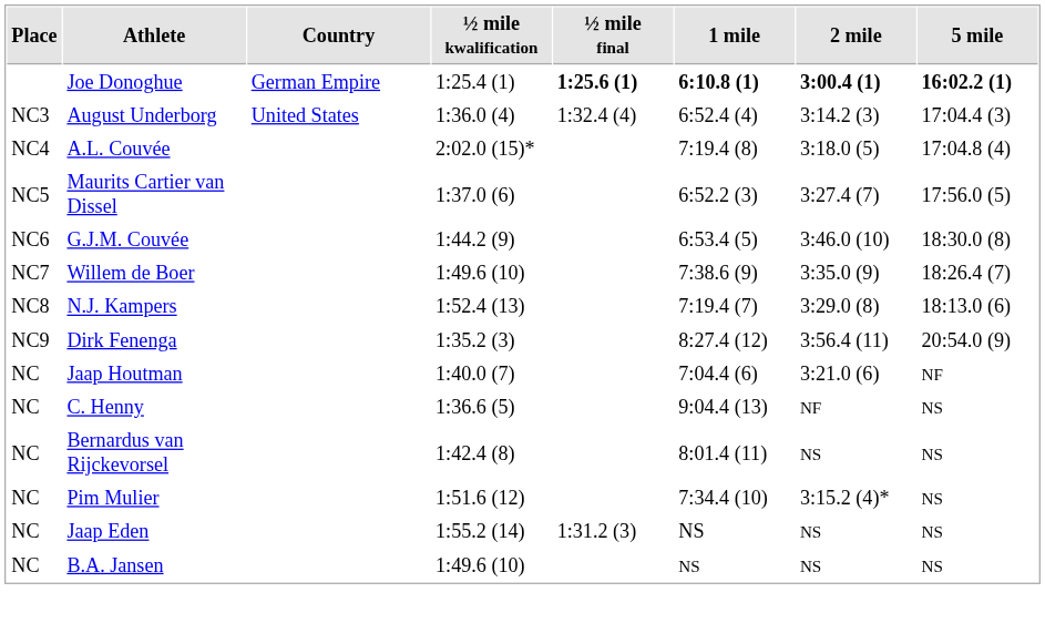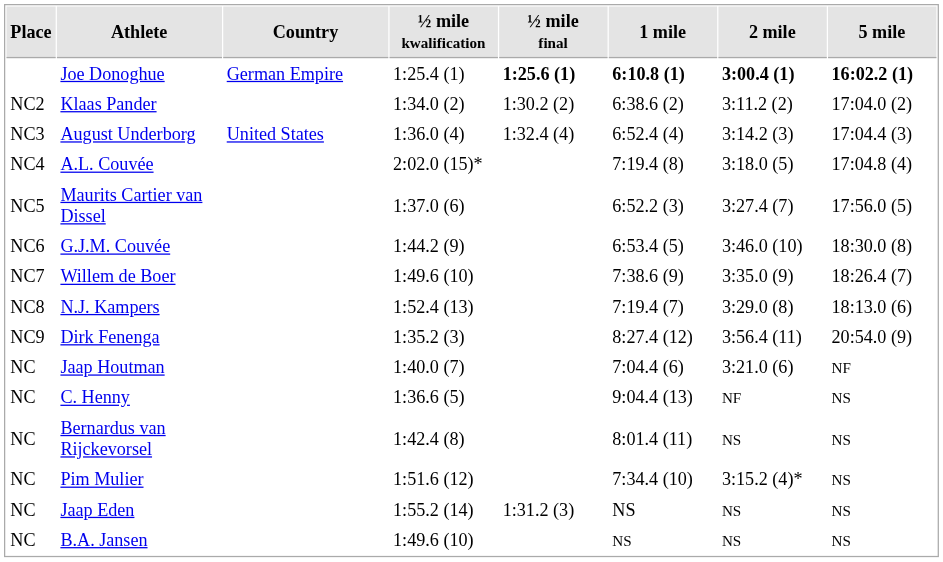 <table cellspacing="1" cellpadding="3" style="border:1px solid #AAAAAA;font-size:90%">
 <tr bgcolor="#E4E4E4">
 <th style="border-bottom:1px solid #AAAAAA" width=15>Place</th>
 <th style="border-bottom:1px solid #AAAAAA" width=125>Athlete</th>
 <th style="border-bottom:1px solid #AAAAAA" width=125>Country</th>
 <th style="border-bottom:1px solid #AAAAAA" width=80>½ mile<br><small>kwalification</small></th>
 <th style="border-bottom:1px solid #AAAAAA" width=80>½ mile<br><small>final</small></th>
 <th style="border-bottom:1px solid #AAAAAA" width=80>1 mile</th>
 <th style="border-bottom:1px solid #AAAAAA" width=80>2 mile</th>
 <th style="border-bottom:1px solid #AAAAAA" width=80>5 mile</th>
 </tr>
 <tr>
 <td></td>
 <td><a href='#'>Joe Donoghue</a></td>
 <td> <a href='#'>German Empire</a></td>
 <td>1:25.4 (1)</td>
 <td><strong>1:25.6  (1)</strong></td>
 <td><strong>6:10.8  (1)</strong></td>
 <td><strong>3:00.4 (1)</strong></td>
 <td><strong>16:02.2 (1)</strong></td>
+</tr>
+<tr>
+<td>NC2</td>
+<td><a href='#'>Klaas Pander</a></td>
+<td></td>
+<td>1:34.0 (2)</td>
+<td>1:30.2 (2)</td>
+<td>6:38.6 (2)</td>
+<td>3:11.2 (2)</td>
+<td>17:04.0 (2)</td>
 </tr>
 <tr>
 <td>NC3</td>
 <td><a href='#'>August Underborg</a></td>
 <td> <a href='#'>United States</a></td>
 <td>1:36.0 (4)</td>
 <td>1:32.4 (4)</td>
 <td>6:52.4 (4)</td>
 <td>3:14.2 (3)</td>
 <td>17:04.4 (3)</td>
 </tr>
 <tr>
 <td>NC4</td>
 <td><a href='#'>A.L. Couvée</a></td>
 <td></td>
 <td>2:02.0 (15)*</td>
 <td></td>
 <td>7:19.4 (8)</td>
 <td>3:18.0 (5)</td>
 <td>17:04.8 (4)</td>
 </tr>
 <tr>
 <td>NC5</td>
 <td><a href='#'>Maurits Cartier van Dissel</a></td>
 <td></td>
 <td>1:37.0 (6)</td>
 <td></td>
 <td>6:52.2 (3)</td>
 <td>3:27.4 (7)</td>
 <td>17:56.0 (5)</td>
 </tr>
 <tr>
 <td>NC6</td>
 <td><a href='#'>G.J.M. Couvée</a></td>
 <td></td>
 <td>1:44.2 (9)</td>
 <td></td>
 <td>6:53.4 (5)</td>
 <td>3:46.0 (10)</td>
 <td>18:30.0 (8)</td>
 </tr>
 <tr>
 <td>NC7</td>
 <td><a href='#'>Willem de Boer</a></td>
 <td></td>
 <td>1:49.6 (10)</td>
 <td></td>
 <td>7:38.6 (9)</td>
 <td>3:35.0 (9)</td>
 <td>18:26.4 (7)</td>
 </tr>
 <tr>
 <td>NC8</td>
 <td><a href='#'>N.J. Kampers</a></td>
 <td></td>
 <td>1:52.4 (13)</td>
 <td></td>
 <td>7:19.4 (7)</td>
 <td>3:29.0 (8)</td>
 <td>18:13.0 (6)</td>
 </tr>
 <tr>
 <td>NC9</td>
 <td><a href='#'>Dirk Fenenga</a></td>
 <td></td>
 <td>1:35.2 (3)</td>
 <td></td>
 <td>8:27.4 (12)</td>
 <td>3:56.4 (11)</td>
 <td>20:54.0 (9)</td>
 </tr>
 <tr>
 <td>NC</td>
 <td><a href='#'>Jaap Houtman</a></td>
 <td></td>
 <td>1:40.0 (7)</td>
 <td></td>
 <td>7:04.4 (6)</td>
 <td>3:21.0 (6)</td>
 <td><small>NF</small></td>
 </tr>
 <tr>
 <td>NC</td>
 <td><a href='#'>C. Henny</a></td>
 <td></td>
 <td>1:36.6 (5)</td>
 <td></td>
 <td>9:04.4 (13)</td>
 <td><small>NF</small></td>
 <td><small>NS</small></td>
 </tr>
 <tr>
 <td>NC</td>
 <td><a href='#'>Bernardus van Rijckevorsel</a></td>
 <td></td>
 <td>1:42.4 (8)</td>
 <td></td>
 <td>8:01.4 (11)</td>
 <td><small>NS</small></td>
 <td><small>NS</small></td>
 </tr>
 <tr>
 <td>NC</td>
 <td><a href='#'>Pim Mulier</a></td>
 <td></td>
 <td>1:51.6 (12)</td>
 <td></td>
 <td>7:34.4 (10)</td>
 <td>3:15.2 (4)*</td>
 <td><small>NS</small></td>
 </tr>
 <tr>
 <td>NC</td>
 <td><a href='#'>Jaap Eden</a></td>
 <td></td>
 <td>1:55.2 (14)</td>
 <td>1:31.2 (3)</td>
 <td>NS</td>
 <td><small>NS</small></td>
 <td><small>NS</small></td>
 </tr>
 <tr>
 <td>NC</td>
 <td><a href='#'>B.A. Jansen</a></td>
 <td></td>
 <td>1:49.6 (10)</td>
 <td></td>
 <td><small>NS</small></td>
 <td><small>NS</small></td>
 <td><small>NS</small></td>
 </tr>
 </table>
